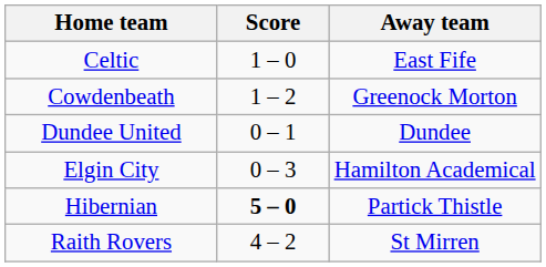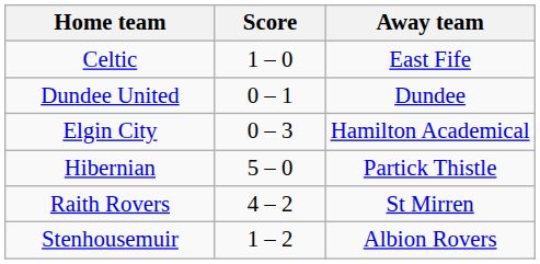 <table class="wikitable" style="text-align: center">
 <tr>
 <th width=140>Home team</th>
 <th width=70>Score</th>
 <th width=140>Away team</th>
 </tr>
 <tr>
 <td><a href='#'>Celtic</a></td>
 <td>1 – 0</td>
 <td><a href='#'>East Fife</a></td>
-</tr>
-<tr>
-<td><a href='#'>Cowdenbeath</a></td>
-<td>1 – 2</td>
-<td><a href='#'>Greenock Morton</a></td>
 </tr>
 <tr>
 <td><a href='#'>Dundee United</a></td>
 <td>0 – 1</td>
 <td><a href='#'>Dundee</a></td>
 </tr>
 <tr>
 <td><a href='#'>Elgin City</a></td>
 <td>0 – 3</td>
 <td><a href='#'>Hamilton Academical</a></td>
 </tr>
 <tr>
 <td><a href='#'>Hibernian</a></td>
-<td><strong>5 – 0</strong></td>
+<td>5 – 0</td>
 <td><a href='#'>Partick Thistle</a></td>
 </tr>
 <tr>
 <td><a href='#'>Raith Rovers</a></td>
 <td>4 – 2</td>
 <td><a href='#'>St Mirren</a></td>
 </tr>
+<tr>
+<td><a href='#'>Stenhousemuir</a></td>
+<td>1 – 2</td>
+<td><a href='#'>Albion Rovers</a></td>
+</tr>
 </table>
